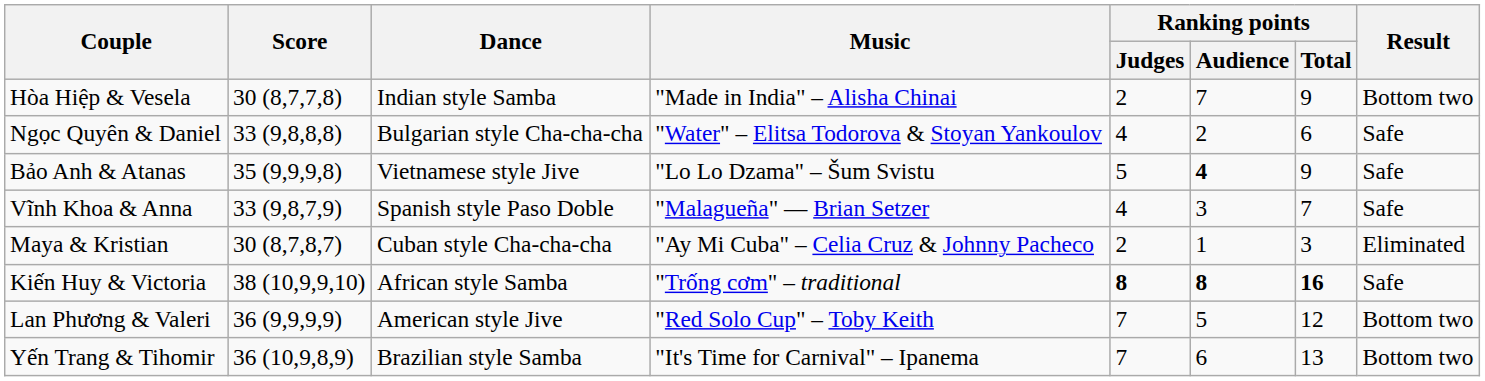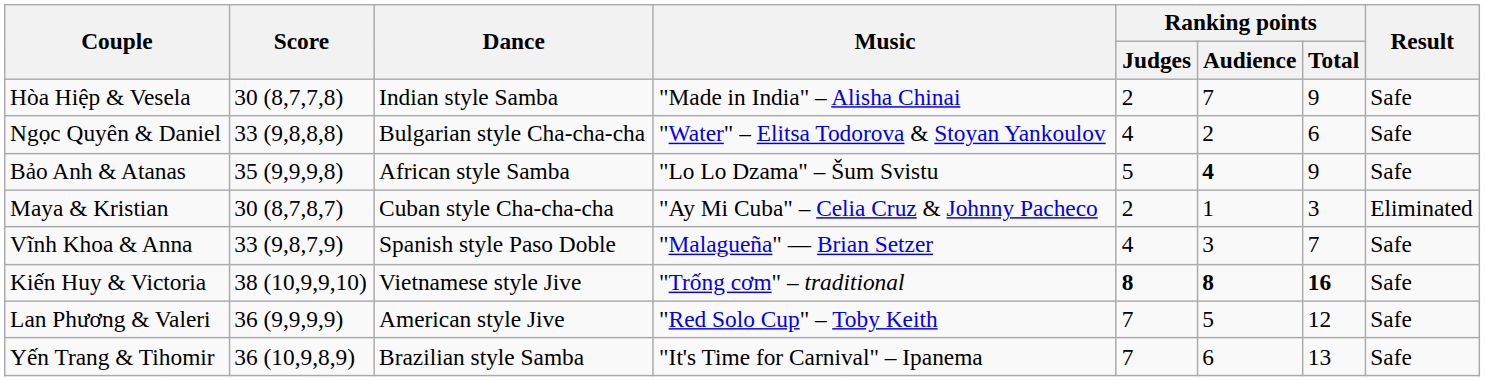 <table class="wikitable" style="width:80%;">
 <tr>
 <th rowspan=2>Couple</th>
 <th rowspan=2>Score</th>
 <th rowspan=2>Dance</th>
 <th rowspan=2>Music</th>
 <th colspan=3>Ranking points</th>
 <th rowspan=2>Result</th>
 </tr>
 <tr>
 <th>Judges</th>
 <th>Audience</th>
 <th>Total</th>
 </tr>
 <tr>
 <td>Hòa Hiệp & Vesela</td>
 <td>30 (8,7,7,8)</td>
 <td>Indian style Samba</td>
 <td>"Made in India" – <a href='#'>Alisha Chinai</a></td>
 <td>2</td>
 <td>7</td>
 <td>9</td>
-<td>Bottom two</td>
+<td>Safe</td>
 </tr>
 <tr>
 <td>Ngọc Quyên & Daniel</td>
 <td>33 (9,8,8,8)</td>
 <td>Bulgarian style Cha-cha-cha</td>
 <td>"<a href='#'>Water</a>" –  <a href='#'>Elitsa Todorova</a> & <a href='#'>Stoyan Yankoulov</a></td>
 <td>4</td>
 <td>2</td>
 <td>6</td>
 <td>Safe</td>
 </tr>
 <tr>
 <td>Bảo Anh & Atanas</td>
 <td>35 (9,9,9,8)</td>
-<td>Vietnamese style Jive</td>
+<td>African style Samba</td>
 <td>"Lo Lo Dzama" – Šum Svistu</td>
 <td>5</td>
 <td><strong>4</strong></td>
 <td>9</td>
-<td>Safe</td>
-</tr>
-<tr>
-<td>Vĩnh Khoa & Anna</td>
-<td>33 (9,8,7,9)</td>
-<td>Spanish style Paso Doble</td>
-<td>"<a href='#'>Malagueña</a>" — <a href='#'>Brian Setzer</a></td>
-<td>4</td>
-<td>3</td>
-<td>7</td>
 <td>Safe</td>
 </tr>
 <tr>
 <td>Maya & Kristian</td>
 <td>30 (8,7,8,7)</td>
 <td>Cuban style Cha-cha-cha</td>
 <td>"Ay Mi Cuba" – <a href='#'>Celia Cruz</a> & <a href='#'>Johnny Pacheco</a></td>
 <td>2</td>
 <td>1</td>
 <td>3</td>
 <td>Eliminated</td>
 </tr>
 <tr>
+<td>Vĩnh Khoa & Anna</td>
+<td>33 (9,8,7,9)</td>
+<td>Spanish style Paso Doble</td>
+<td>"<a href='#'>Malagueña</a>" — <a href='#'>Brian Setzer</a></td>
+<td>4</td>
+<td>3</td>
+<td>7</td>
+<td>Safe</td>
+</tr>
+<tr>
 <td>Kiến Huy & Victoria</td>
 <td>38 (10,9,9,10)</td>
-<td>African style Samba</td>
+<td>Vietnamese style Jive</td>
 <td>"<a href='#'>Trống cơm</a>" – <em>traditional</em></td>
 <td><strong>8</strong></td>
 <td><strong>8</strong></td>
 <td><strong>16</strong></td>
 <td>Safe</td>
 </tr>
 <tr>
 <td>Lan Phương & Valeri</td>
 <td>36 (9,9,9,9)</td>
 <td>American style Jive</td>
 <td>"<a href='#'>Red Solo Cup</a>" – <a href='#'>Toby Keith</a></td>
 <td>7</td>
 <td>5</td>
 <td>12</td>
-<td>Bottom two</td>
+<td>Safe</td>
 </tr>
 <tr>
 <td>Yến Trang & Tihomir</td>
 <td>36 (10,9,8,9)</td>
 <td>Brazilian style Samba</td>
 <td>"It's Time for Carnival" – Ipanema</td>
 <td>7</td>
 <td>6</td>
 <td>13</td>
-<td>Bottom two</td>
+<td>Safe</td>
 </tr>
 </table>
